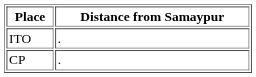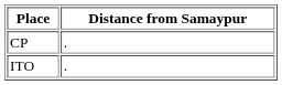 <table border="1" cellpadding="2">
 <tr>
 <th width="50">Place</th>
 <th width="225">Distance from Samaypur</th>
 </tr>
 <tr>
+<td>CP</td>
+<td>.</td>
+</tr>
+<tr>
 <td>ITO</td>
 <td>.</td>
 </tr>
-<tr>
-<td>CP</td>
-<td>.</td>
-</tr>
 </table>
